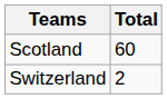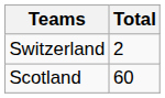 <table class="wikitable">
 <tr>
 <th>Teams</th>
 <th>Total</th>
 </tr>
 <tr>
+<td>Switzerland</td>
+<td>2</td>
+</tr>
+<tr>
 <td>Scotland</td>
 <td>60</td>
 </tr>
-<tr>
-<td>Switzerland</td>
-<td>2</td>
-</tr>
 </table>
